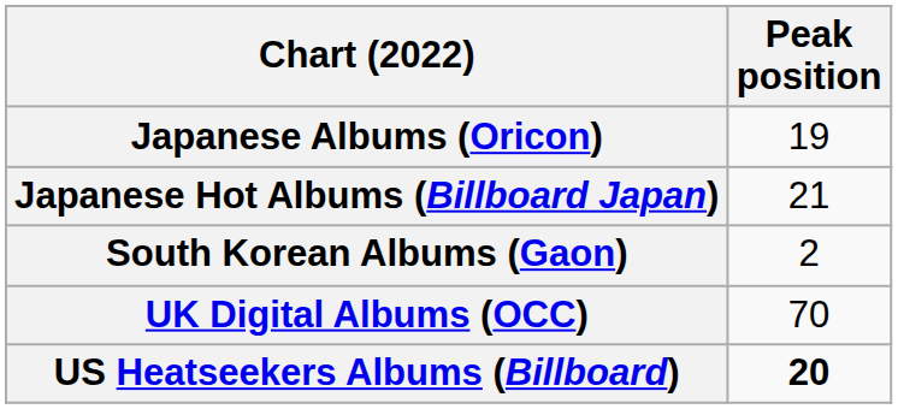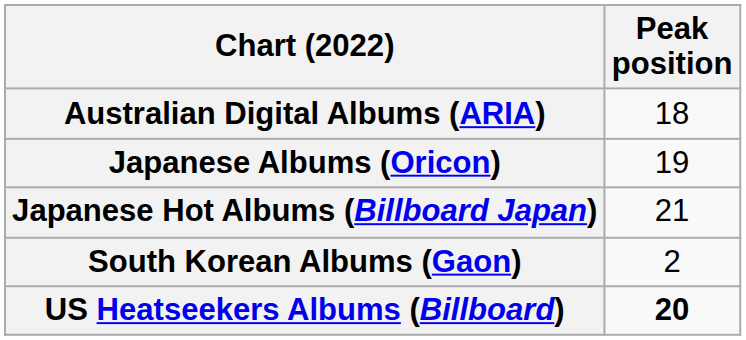 <table class="wikitable sortable plainrowheaders" style="text-align:center">
 <tr>
 <th scope="col">Chart (2022)</th>
 <th scope="col">Peak<br>position</th>
+</tr>
+<tr>
+<th scope="row">Australian Digital Albums (<a href='#'>ARIA</a>)</th>
+<td>18</td>
 </tr>
 <tr>
 <th scope="row">Japanese Albums (<a href='#'>Oricon</a>)</th>
 <td>19</td>
 </tr>
 <tr>
 <th scope="row">Japanese Hot Albums (<em><a href='#'>Billboard Japan</a></em>)</th>
 <td>21</td>
 </tr>
 <tr>
 <th scope="row">South Korean Albums (<a href='#'>Gaon</a>)</th>
 <td>2</td>
 </tr>
 <tr>
-<th scope="row"><a href='#'>UK Digital Albums</a> (<a href='#'>OCC</a>)</th>
-<td>70</td>
-</tr>
-<tr>
 <th scope="row">US <a href='#'>Heatseekers Albums</a> (<em><a href='#'>Billboard</a></em>)</th>
 <td><strong>20</strong></td>
 </tr>
 </table>
